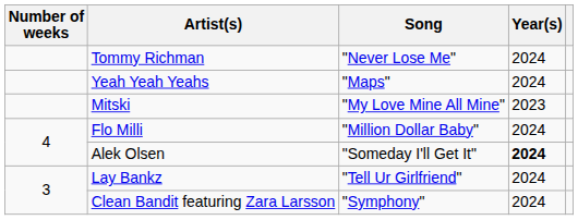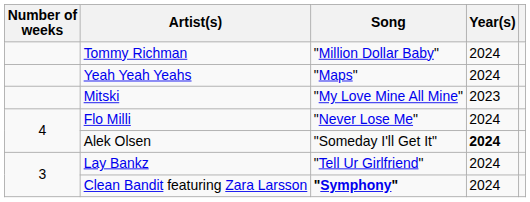 <table class="wikitable sortable" >
 <tr>
 <th>Number of <br> weeks</th>
 <th>Artist(s)</th>
 <th>Song</th>
 <th>Year(s)</th>
 <th class="unsortable"></th>
 </tr>
 <tr>
 <td></td>
 <td><a href='#'>Tommy Richman</a></td>
-<td>"<a href='#'>Never Lose Me</a>"</td>
+<td>"<a href='#'>Million Dollar Baby</a>"</td>
 <td>2024</td>
 <td style="text-align:center;"></td>
 </tr>
 <tr>
 <td></td>
 <td><a href='#'>Yeah Yeah Yeahs</a></td>
 <td>"<a href='#'>Maps</a>"</td>
 <td>2024</td>
 <td style="text-align:center;"></td>
 </tr>
 <tr>
 <td></td>
 <td><a href='#'>Mitski</a></td>
 <td>"<a href='#'>My Love Mine All Mine</a>"</td>
 <td>2023</td>
 <td style="text-align:center;"></td>
 </tr>
 <tr>
 <td rowspan="2" style="text-align:center;">4</td>
 <td><a href='#'>Flo Milli</a></td>
-<td>"<a href='#'>Million Dollar Baby</a>"</td>
+<td>"<a href='#'>Never Lose Me</a>"</td>
 <td>2024</td>
 <td style="text-align:center;"></td>
 </tr>
 <tr>
 <td>Alek Olsen</td>
 <td>"Someday I'll Get It"</td>
 <td><strong>2024</strong></td>
 <td style="text-align:center;"></td>
 </tr>
 <tr>
 <td rowspan="3" style="text-align:center;">3</td>
 <td><a href='#'>Lay Bankz</a></td>
 <td>"<a href='#'>Tell Ur Girlfriend</a>"</td>
 <td>2024</td>
 <td style="text-align:center;"></td>
 </tr>
 <tr>
 <td><a href='#'>Clean Bandit</a> featuring <a href='#'>Zara Larsson</a></td>
-<td>"<a href='#'>Symphony</a>"</td>
+<td><strong>"<a href='#'>Symphony</a>"</strong></td>
 <td>2024</td>
 <td style="text-align:center;"></td>
 </tr>
 </table>
